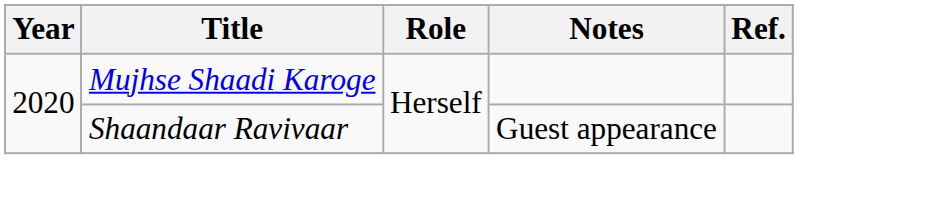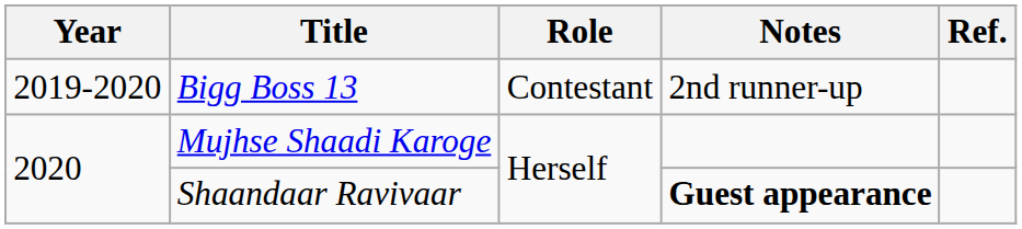 <table class="wikitable">
 <tr>
 <th>Year</th>
 <th>Title</th>
 <th>Role</th>
 <th>Notes</th>
 <th>Ref.</th>
+</tr>
+<tr>
+<td>2019-2020</td>
+<td><em><a href='#'>Bigg Boss 13</a></em></td>
+<td>Contestant</td>
+<td>2nd runner-up</td>
+<td></td>
 </tr>
 <tr>
 <td rowspan="2">2020</td>
 <td><em><a href='#'>Mujhse Shaadi Karoge</a></em></td>
 <td rowspan="2">Herself</td>
 <td></td>
 <td></td>
 </tr>
 <tr>
 <td><em>Shaandaar Ravivaar</em></td>
-<td>Guest appearance</td>
+<td><strong>Guest appearance</strong></td>
 <td></td>
 </tr>
 </table>
